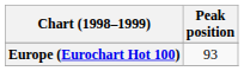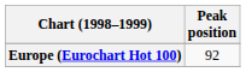 <table class="wikitable sortable plainrowheaders" style="text-align:center">
 <tr>
 <th>Chart (1998–1999)</th>
 <th>Peak<br>position</th>
 </tr>
 <tr>
 </tr>
 <tr>
 </tr>
 <tr>
 </tr>
 <tr>
 <th scope="row">Europe (<a href='#'>Eurochart Hot 100</a>)</th>
-<td>93</td>
+<td>92</td>
 </tr>
 <tr>
 </tr>
 <tr>
 </tr>
 <tr>
 </tr>
 <tr>
 </tr>
 <tr>
 </tr>
 <tr>
 </tr>
 <tr>
 </tr>
 <tr>
 </tr>
 <tr>
 </tr>
 <tr>
 </tr>
 <tr>
 </tr>
 </table>
